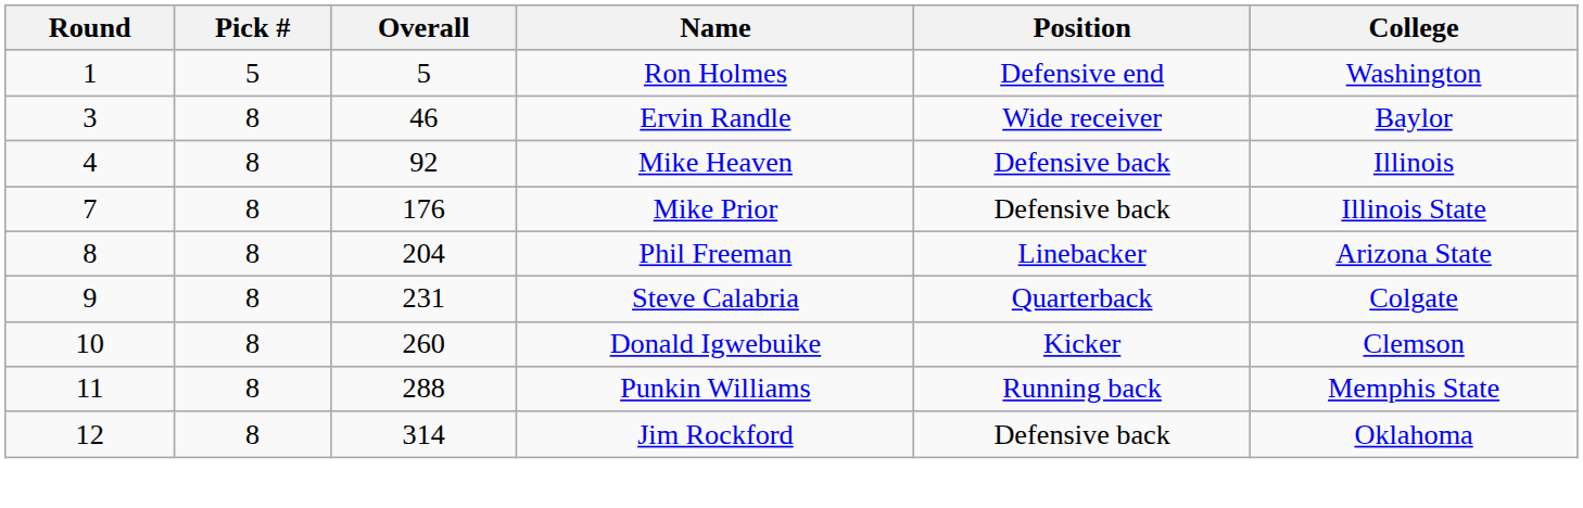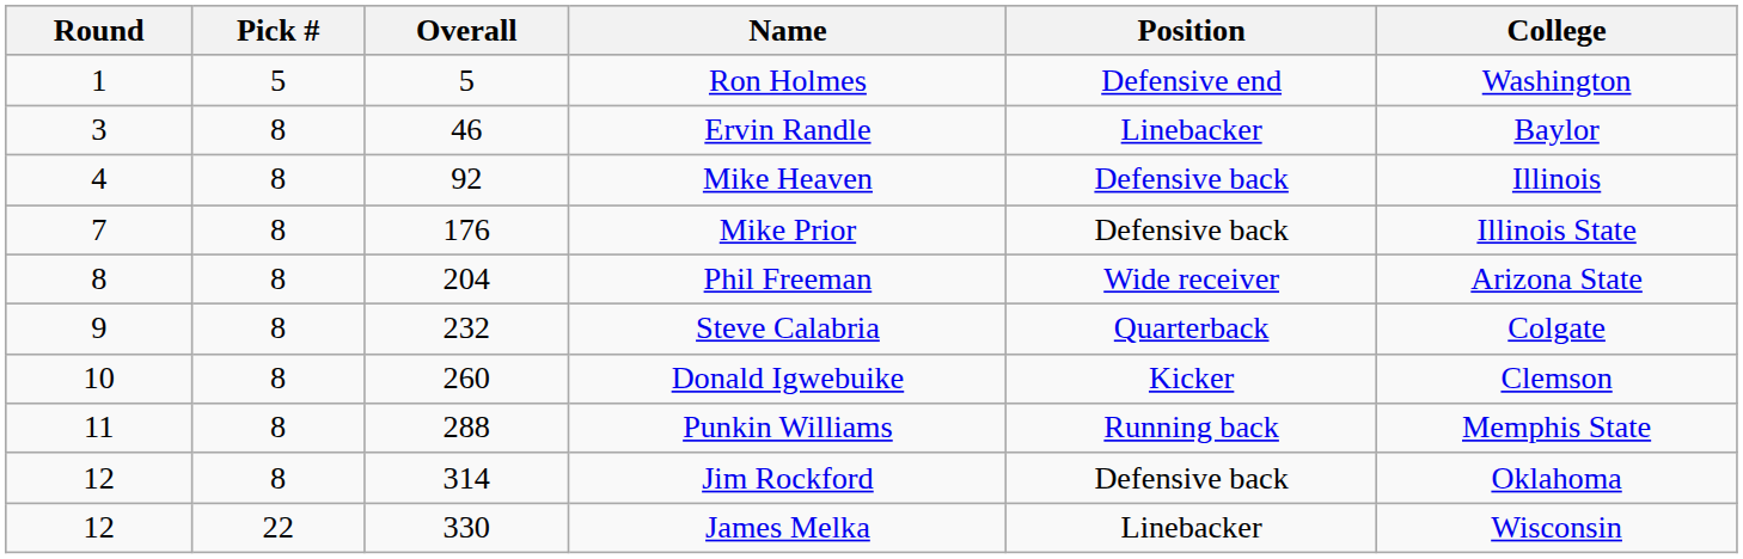 <table class="wikitable sortable sortable" style="width: 100%; text-align:center">
 <tr>
 <th>Round</th>
 <th>Pick #</th>
 <th>Overall</th>
 <th>Name</th>
 <th>Position</th>
 <th>College</th>
 </tr>
 <tr>
 <td>1</td>
 <td>5</td>
 <td>5</td>
 <td><a href='#'>Ron Holmes</a></td>
 <td><a href='#'>Defensive end</a></td>
 <td><a href='#'>Washington</a></td>
 </tr>
 <tr>
 <td>3</td>
 <td>8</td>
 <td>46</td>
 <td><a href='#'>Ervin Randle</a></td>
-<td><a href='#'>Wide receiver</a></td>
+<td><a href='#'>Linebacker</a></td>
 <td><a href='#'>Baylor</a></td>
 </tr>
 <tr>
 <td>4</td>
 <td>8</td>
 <td>92</td>
 <td><a href='#'>Mike Heaven</a></td>
 <td><a href='#'>Defensive back</a></td>
 <td><a href='#'>Illinois</a></td>
 </tr>
 <tr>
 <td>7</td>
 <td>8</td>
 <td>176</td>
 <td><a href='#'>Mike Prior</a></td>
 <td>Defensive back</td>
 <td><a href='#'>Illinois State</a></td>
 </tr>
 <tr>
 <td>8</td>
 <td>8</td>
 <td>204</td>
 <td><a href='#'>Phil Freeman</a></td>
-<td><a href='#'>Linebacker</a></td>
+<td><a href='#'>Wide receiver</a></td>
 <td><a href='#'>Arizona State</a></td>
 </tr>
 <tr>
 <td>9</td>
 <td>8</td>
-<td>231</td>
+<td>232</td>
 <td><a href='#'>Steve Calabria</a></td>
 <td><a href='#'>Quarterback</a></td>
 <td><a href='#'>Colgate</a></td>
 </tr>
 <tr>
 <td>10</td>
 <td>8</td>
 <td>260</td>
 <td><a href='#'>Donald Igwebuike</a></td>
 <td><a href='#'>Kicker</a></td>
 <td><a href='#'>Clemson</a></td>
 </tr>
 <tr>
 <td>11</td>
 <td>8</td>
 <td>288</td>
 <td><a href='#'>Punkin Williams</a></td>
 <td><a href='#'>Running back</a></td>
 <td><a href='#'>Memphis State</a></td>
 </tr>
 <tr>
 <td>12</td>
 <td>8</td>
 <td>314</td>
 <td><a href='#'>Jim Rockford</a></td>
 <td>Defensive back</td>
 <td><a href='#'>Oklahoma</a></td>
 </tr>
+<tr>
+<td>12</td>
+<td>22</td>
+<td>330</td>
+<td><a href='#'>James Melka</a></td>
+<td>Linebacker</td>
+<td><a href='#'>Wisconsin</a></td>
+</tr>
 </table>
